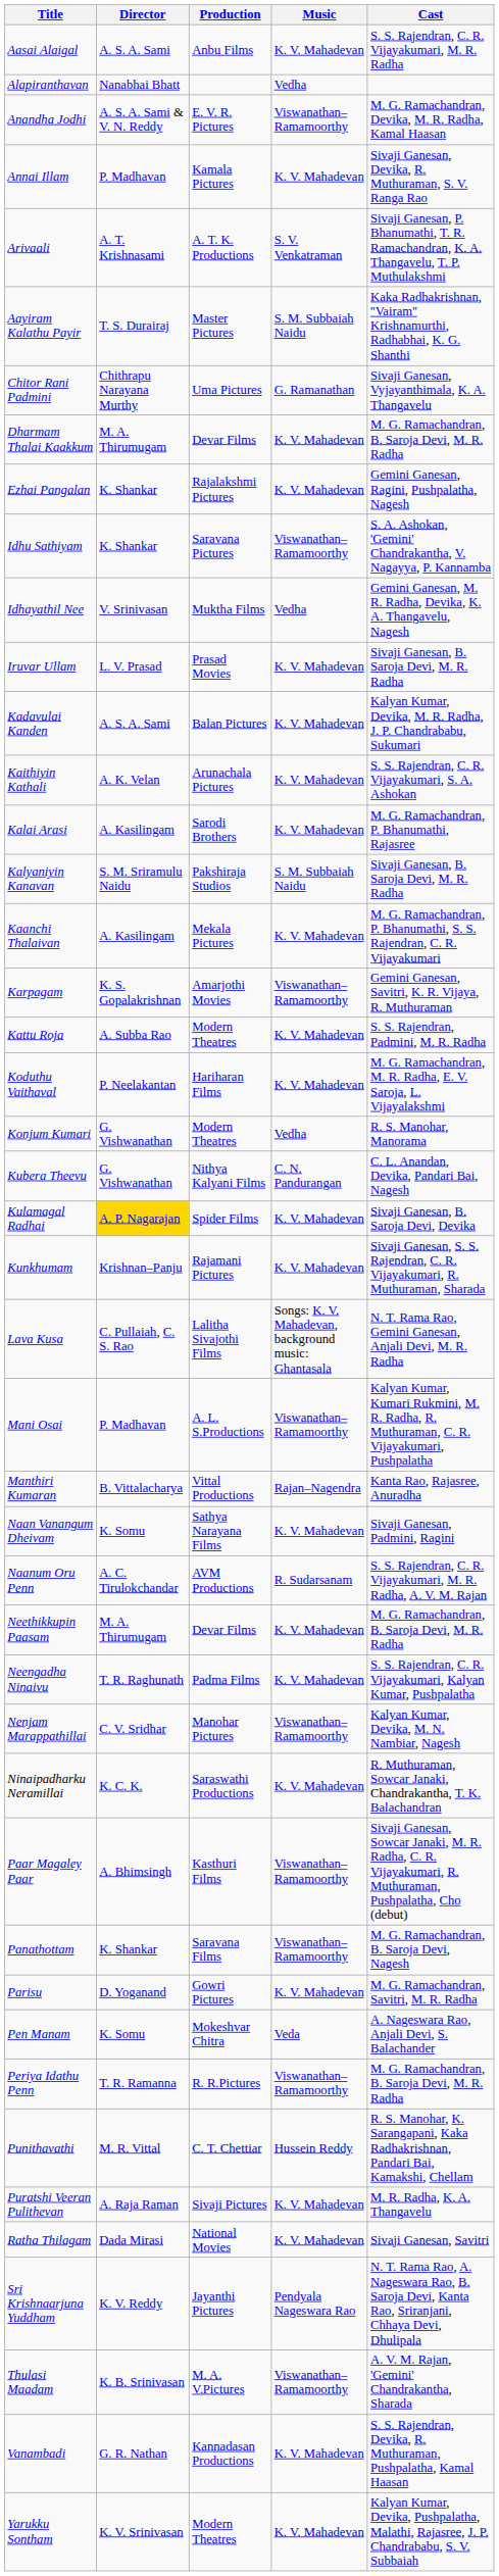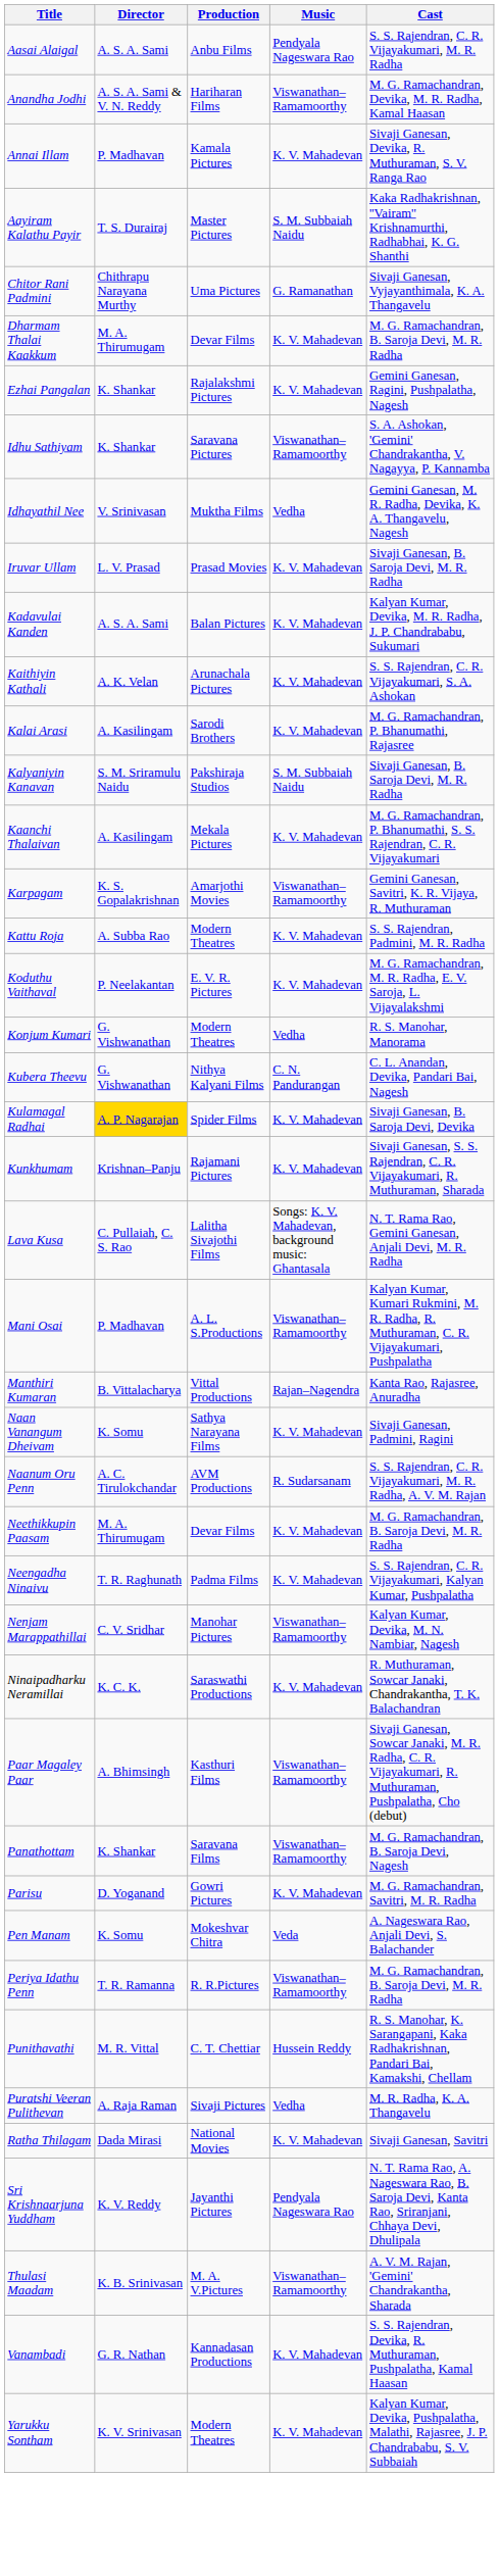 <table class="wikitable">
 <tr>
 <th><a href='#'>Title</a></th>
 <th><a href='#'>Director</a></th>
 <th><a href='#'>Production</a></th>
 <th><a href='#'>Music</a></th>
 <th><a href='#'>Cast</a></th>
 </tr>
 <tr --->
 <td><em><a href='#'>Aasai Alaigal</a></em></td>
 <td><a href='#'>A. S. A. Sami</a></td>
 <td><a href='#'>Anbu Films</a></td>
-<td><a href='#'>K. V. Mahadevan</a></td>
+<td><a href='#'>Pendyala Nageswara Rao</a></td>
 <td><a href='#'>S. S. Rajendran</a>, <a href='#'>C. R. Vijayakumari</a>, <a href='#'>M. R. Radha</a></td>
-</tr>
-<tr --->
-<td><em><a href='#'>Alapiranthavan</a></em><br></td>
-<td><a href='#'>Nanabhai Bhatt</a></td>
-<td></td>
-<td><a href='#'>Vedha</a></td>
-<td></td>
 </tr>
 <tr --->
 <td><em><a href='#'>Anandha Jodhi</a></em></td>
 <td><a href='#'>A. S. A. Sami</a> & <a href='#'>V. N. Reddy</a></td>
-<td><a href='#'>E. V. R. Pictures</a></td>
+<td><a href='#'>Hariharan Films</a></td>
 <td><a href='#'>Viswanathan–Ramamoorthy</a></td>
 <td><a href='#'>M. G. Ramachandran</a>, <a href='#'>Devika</a>, <a href='#'>M. R. Radha</a>, <a href='#'>Kamal Haasan</a></td>
 </tr>
 <tr --->
 <td><em><a href='#'>Annai Illam</a></em></td>
 <td><a href='#'>P. Madhavan</a></td>
 <td><a href='#'>Kamala Pictures</a></td>
 <td><a href='#'>K. V. Mahadevan</a></td>
 <td><a href='#'>Sivaji Ganesan</a>, <a href='#'>Devika</a>, <a href='#'>R. Muthuraman</a>, <a href='#'>S. V. Ranga Rao</a></td>
-</tr>
-<tr --->
-<td><em><a href='#'>Arivaali</a></em></td>
-<td><a href='#'>A. T. Krishnasami</a></td>
-<td><a href='#'>A. T. K. Productions</a></td>
-<td><a href='#'>S. V. Venkatraman</a></td>
-<td><a href='#'>Sivaji Ganesan</a>, <a href='#'>P. Bhanumathi</a>, <a href='#'>T. R. Ramachandran</a>, <a href='#'>K. A. Thangavelu</a>, <a href='#'>T. P. Muthulakshmi</a></td>
 </tr>
 <tr --->
 <td><em><a href='#'>Aayiram Kalathu Payir</a></em></td>
 <td><a href='#'>T. S. Durairaj</a></td>
 <td><a href='#'>Master Pictures</a></td>
 <td><a href='#'>S. M. Subbaiah Naidu</a></td>
 <td><a href='#'>Kaka Radhakrishnan</a>, <a href='#'>''Vairam'' Krishnamurthi</a>, <a href='#'>Radhabhai</a>, <a href='#'>K. G. Shanthi</a></td>
 </tr>
 <tr --->
 <td><em><a href='#'>Chitor Rani Padmini</a></em></td>
 <td><a href='#'>Chithrapu Narayana Murthy</a></td>
 <td><a href='#'>Uma Pictures</a></td>
 <td><a href='#'>G. Ramanathan</a></td>
 <td><a href='#'>Sivaji Ganesan</a>, <a href='#'>Vyjayanthimala</a>, <a href='#'>K. A. Thangavelu</a></td>
 </tr>
 <tr --->
 <td><em><a href='#'>Dharmam Thalai Kaakkum</a></em></td>
 <td><a href='#'>M. A. Thirumugam</a></td>
 <td><a href='#'>Devar Films</a></td>
 <td><a href='#'>K. V. Mahadevan</a></td>
 <td><a href='#'>M. G. Ramachandran</a>, <a href='#'>B. Saroja Devi</a>, <a href='#'>M. R. Radha</a></td>
 </tr>
 <tr --->
 <td><em><a href='#'>Ezhai Pangalan</a></em></td>
 <td><a href='#'>K. Shankar</a></td>
 <td><a href='#'>Rajalakshmi Pictures</a></td>
 <td><a href='#'>K. V. Mahadevan</a></td>
 <td><a href='#'>Gemini Ganesan</a>, <a href='#'>Ragini</a>, <a href='#'>Pushpalatha</a>, <a href='#'>Nagesh</a></td>
 </tr>
 <tr --->
 <td><em><a href='#'>Idhu Sathiyam</a></em></td>
 <td><a href='#'>K. Shankar</a></td>
 <td><a href='#'>Saravana Pictures</a></td>
 <td><a href='#'>Viswanathan–Ramamoorthy</a></td>
 <td><a href='#'>S. A. Ashokan</a>, <a href='#'>'Gemini' Chandrakantha</a>, <a href='#'>V. Nagayya</a>, <a href='#'>P. Kannamba</a></td>
 </tr>
 <tr --->
 <td><em><a href='#'>Idhayathil Nee</a></em></td>
 <td><a href='#'>V. Srinivasan</a></td>
 <td><a href='#'>Muktha Films</a></td>
 <td><a href='#'>Vedha</a></td>
 <td><a href='#'>Gemini Ganesan</a>, <a href='#'>M. R. Radha</a>, <a href='#'>Devika</a>, <a href='#'>K. A. Thangavelu</a>, <a href='#'>Nagesh</a></td>
 </tr>
 <tr --->
 <td><em><a href='#'>Iruvar Ullam</a></em></td>
 <td><a href='#'>L. V. Prasad</a></td>
 <td><a href='#'>Prasad Movies</a></td>
 <td><a href='#'>K. V. Mahadevan</a></td>
 <td><a href='#'>Sivaji Ganesan</a>, <a href='#'>B. Saroja Devi</a>, <a href='#'>M. R. Radha</a></td>
 </tr>
 <tr --->
 <td><em><a href='#'>Kadavulai Kanden</a></em></td>
 <td><a href='#'>A. S. A. Sami</a></td>
 <td><a href='#'>Balan Pictures</a></td>
 <td><a href='#'>K. V. Mahadevan</a></td>
 <td><a href='#'>Kalyan Kumar</a>, <a href='#'>Devika</a>, <a href='#'>M. R. Radha</a>, <a href='#'>J. P. Chandrababu</a>, <a href='#'>Sukumari</a></td>
 </tr>
 <tr --->
 <td><em><a href='#'>Kaithiyin Kathali</a></em></td>
 <td><a href='#'>A. K. Velan</a></td>
 <td><a href='#'>Arunachala Pictures</a></td>
 <td><a href='#'>K. V. Mahadevan</a></td>
 <td><a href='#'>S. S. Rajendran</a>, <a href='#'>C. R. Vijayakumari</a>, <a href='#'>S. A. Ashokan</a></td>
 </tr>
 <tr --->
 <td><em><a href='#'>Kalai Arasi</a></em></td>
 <td><a href='#'>A. Kasilingam</a></td>
 <td><a href='#'>Sarodi Brothers</a></td>
 <td><a href='#'>K. V. Mahadevan</a></td>
 <td><a href='#'>M. G. Ramachandran</a>, <a href='#'>P. Bhanumathi</a>, <a href='#'>Rajasree</a></td>
 </tr>
 <tr --->
 <td><em><a href='#'>Kalyaniyin Kanavan</a></em></td>
 <td><a href='#'>S. M. Sriramulu Naidu</a></td>
 <td><a href='#'>Pakshiraja Studios</a></td>
 <td><a href='#'>S. M. Subbaiah Naidu</a></td>
 <td><a href='#'>Sivaji Ganesan</a>, <a href='#'>B. Saroja Devi</a>, <a href='#'>M. R. Radha</a></td>
 </tr>
 <tr --->
 <td><em><a href='#'>Kaanchi Thalaivan</a></em></td>
 <td><a href='#'>A. Kasilingam</a></td>
 <td><a href='#'>Mekala Pictures</a></td>
 <td><a href='#'>K. V. Mahadevan</a></td>
 <td><a href='#'>M. G. Ramachandran</a>, <a href='#'>P. Bhanumathi</a>, <a href='#'>S. S. Rajendran</a>, <a href='#'>C. R. Vijayakumari</a></td>
 </tr>
 <tr --->
 <td><em><a href='#'>Karpagam</a></em></td>
 <td><a href='#'>K. S. Gopalakrishnan</a></td>
 <td><a href='#'>Amarjothi Movies</a></td>
 <td><a href='#'>Viswanathan–Ramamoorthy</a></td>
 <td><a href='#'>Gemini Ganesan</a>, <a href='#'>Savitri</a>, <a href='#'>K. R. Vijaya</a>, <a href='#'>R. Muthuraman</a></td>
 </tr>
 <tr --->
 <td><em><a href='#'>Kattu Roja</a></em></td>
 <td><a href='#'>A. Subba Rao</a></td>
 <td><a href='#'>Modern Theatres</a></td>
 <td><a href='#'>K. V. Mahadevan</a></td>
 <td><a href='#'>S. S. Rajendran</a>, <a href='#'>Padmini</a>, <a href='#'>M. R. Radha</a></td>
 </tr>
 <tr --->
 <td><em><a href='#'>Koduthu Vaithaval</a></em></td>
 <td><a href='#'>P. Neelakantan</a></td>
-<td><a href='#'>Hariharan Films</a></td>
+<td><a href='#'>E. V. R. Pictures</a></td>
 <td><a href='#'>K. V. Mahadevan</a></td>
 <td><a href='#'>M. G. Ramachandran</a>, <a href='#'>M. R. Radha</a>, <a href='#'>E. V. Saroja</a>, <a href='#'>L. Vijayalakshmi</a></td>
 </tr>
 <tr --->
 <td><em><a href='#'>Konjum Kumari</a></em></td>
 <td><a href='#'>G. Vishwanathan</a></td>
 <td><a href='#'>Modern Theatres</a></td>
 <td><a href='#'>Vedha</a></td>
 <td><a href='#'>R. S. Manohar</a>, <a href='#'>Manorama</a></td>
 </tr>
 <tr --->
 <td><em><a href='#'>Kubera Theevu</a></em></td>
 <td><a href='#'>G. Vishwanathan</a></td>
 <td><a href='#'>Nithya Kalyani Films</a></td>
 <td><a href='#'>C. N. Pandurangan</a></td>
 <td><a href='#'>C. L. Anandan</a>, <a href='#'>Devika</a>, <a href='#'>Pandari Bai</a>, <a href='#'>Nagesh</a></td>
 </tr>
 <tr --->
 <td><em><a href='#'>Kulamagal Radhai</a></em></td>
 <td style="background: gold;"><a href='#'>A. P. Nagarajan</a></td>
 <td><a href='#'>Spider Films</a></td>
 <td><a href='#'>K. V. Mahadevan</a></td>
 <td><a href='#'>Sivaji Ganesan</a>, <a href='#'>B. Saroja Devi</a>, <a href='#'>Devika</a></td>
 </tr>
 <tr --->
 <td><em><a href='#'>Kunkhumam</a></em></td>
 <td><a href='#'>Krishnan–Panju</a></td>
 <td><a href='#'>Rajamani Pictures</a></td>
 <td><a href='#'>K. V. Mahadevan</a></td>
 <td><a href='#'>Sivaji Ganesan</a>, <a href='#'>S. S. Rajendran</a>, <a href='#'>C. R. Vijayakumari</a>, <a href='#'>R. Muthuraman</a>, <a href='#'>Sharada</a></td>
 </tr>
 <tr --->
 <td><em><a href='#'>Lava Kusa</a></em></td>
 <td><a href='#'>C. Pullaiah</a>, <a href='#'>C. S. Rao</a></td>
 <td><a href='#'>Lalitha Sivajothi Films</a></td>
 <td>Songs: <a href='#'>K. V. Mahadevan</a>, background music: <a href='#'>Ghantasala</a></td>
 <td><a href='#'>N. T. Rama Rao</a>, <a href='#'>Gemini Ganesan</a>, <a href='#'>Anjali Devi</a>, <a href='#'>M. R. Radha</a></td>
 </tr>
 <tr --->
 <td><em><a href='#'>Mani Osai</a></em></td>
 <td><a href='#'>P. Madhavan</a></td>
 <td><a href='#'>A. L. S.Productions</a></td>
 <td><a href='#'>Viswanathan–Ramamoorthy</a></td>
 <td><a href='#'>Kalyan Kumar</a>, <a href='#'>Kumari Rukmini</a>, <a href='#'>M. R. Radha</a>, <a href='#'>R. Muthuraman</a>, <a href='#'>C. R. Vijayakumari</a>, <a href='#'>Pushpalatha</a></td>
 </tr>
 <tr --->
 <td><em><a href='#'>Manthiri Kumaran</a></em></td>
 <td><a href='#'>B. Vittalacharya</a></td>
 <td><a href='#'>Vittal Productions</a></td>
 <td><a href='#'>Rajan–Nagendra</a></td>
 <td><a href='#'>Kanta Rao</a>, <a href='#'>Rajasree</a>, <a href='#'>Anuradha</a></td>
 </tr>
 <tr --->
 <td><em><a href='#'>Naan Vanangum Dheivam</a></em></td>
 <td><a href='#'>K. Somu</a></td>
 <td><a href='#'>Sathya Narayana Films</a></td>
 <td><a href='#'>K. V. Mahadevan</a></td>
 <td><a href='#'>Sivaji Ganesan</a>, <a href='#'>Padmini</a>, <a href='#'>Ragini</a></td>
 </tr>
 <tr --->
 <td><em><a href='#'>Naanum Oru Penn</a></em></td>
 <td><a href='#'>A. C. Tirulokchandar</a></td>
 <td><a href='#'>AVM Productions</a></td>
 <td><a href='#'>R. Sudarsanam</a></td>
 <td><a href='#'>S. S. Rajendran</a>, <a href='#'>C. R. Vijayakumari</a>, <a href='#'>M. R. Radha</a>, <a href='#'>A. V. M. Rajan</a></td>
 </tr>
 <tr --->
 <td><em><a href='#'>Neethikkupin Paasam</a></em></td>
 <td><a href='#'>M. A. Thirumugam</a></td>
 <td><a href='#'>Devar Films</a></td>
 <td><a href='#'>K. V. Mahadevan</a></td>
 <td><a href='#'>M. G. Ramachandran</a>, <a href='#'>B. Saroja Devi</a>, <a href='#'>M. R. Radha</a></td>
 </tr>
 <tr --->
 <td><em><a href='#'>Neengadha Ninaivu</a></em></td>
 <td><a href='#'>T. R. Raghunath</a></td>
 <td><a href='#'>Padma Films</a></td>
 <td><a href='#'>K. V. Mahadevan</a></td>
 <td><a href='#'>S. S. Rajendran</a>, <a href='#'>C. R. Vijayakumari</a>, <a href='#'>Kalyan Kumar</a>, <a href='#'>Pushpalatha</a></td>
 </tr>
 <tr --->
 <td><em><a href='#'>Nenjam Marappathillai</a></em></td>
 <td><a href='#'>C. V. Sridhar</a></td>
 <td><a href='#'>Manohar Pictures</a></td>
 <td><a href='#'>Viswanathan–Ramamoorthy</a></td>
 <td><a href='#'>Kalyan Kumar</a>, <a href='#'>Devika</a>, <a href='#'>M. N. Nambiar</a>, <a href='#'>Nagesh</a></td>
 </tr>
 <tr --->
 <td><em>Ninaipadharku Neramillai</em></td>
 <td><a href='#'>K. C. K.</a></td>
 <td><a href='#'>Saraswathi Productions</a></td>
 <td><a href='#'>K. V. Mahadevan</a></td>
 <td><a href='#'>R. Muthuraman</a>, <a href='#'>Sowcar Janaki</a>, Chandrakantha, <a href='#'>T. K. Balachandran</a></td>
 </tr>
 <tr --->
 <td><em><a href='#'>Paar Magaley Paar</a></em></td>
 <td><a href='#'>A. Bhimsingh</a></td>
 <td><a href='#'>Kasthuri Films</a></td>
 <td><a href='#'>Viswanathan–Ramamoorthy</a></td>
 <td><a href='#'>Sivaji Ganesan</a>, <a href='#'>Sowcar Janaki</a>, <a href='#'>M. R. Radha</a>, <a href='#'>C. R. Vijayakumari</a>, <a href='#'>R. Muthuraman</a>, <a href='#'>Pushpalatha</a>, <a href='#'>Cho</a> (debut)</td>
 </tr>
 <tr --->
 <td><em><a href='#'>Panathottam</a></em></td>
 <td><a href='#'>K. Shankar</a></td>
 <td><a href='#'>Saravana Films</a></td>
 <td><a href='#'>Viswanathan–Ramamoorthy</a></td>
 <td><a href='#'>M. G. Ramachandran</a>, <a href='#'>B. Saroja Devi</a>, <a href='#'>Nagesh</a></td>
 </tr>
 <tr --->
 <td><em><a href='#'>Parisu</a></em></td>
 <td><a href='#'>D. Yoganand</a></td>
 <td><a href='#'>Gowri Pictures</a></td>
 <td><a href='#'>K. V. Mahadevan</a></td>
 <td><a href='#'>M. G. Ramachandran</a>, <a href='#'>Savitri</a>, <a href='#'>M. R. Radha</a></td>
 </tr>
 <tr --->
 <td><em><a href='#'>Pen Manam</a></em></td>
 <td><a href='#'>K. Somu</a></td>
 <td><a href='#'>Mokeshvar Chitra</a></td>
 <td><a href='#'>Veda</a></td>
 <td><a href='#'>A. Nageswara Rao</a>, <a href='#'>Anjali Devi</a>, <a href='#'>S. Balachander</a></td>
 </tr>
 <tr --->
 <td><em><a href='#'>Periya Idathu Penn</a></em></td>
 <td><a href='#'>T. R. Ramanna</a></td>
 <td><a href='#'>R. R.Pictures</a></td>
 <td><a href='#'>Viswanathan–Ramamoorthy</a></td>
 <td><a href='#'>M. G. Ramachandran</a>, <a href='#'>B. Saroja Devi</a>, <a href='#'>M. R. Radha</a></td>
 </tr>
 <tr --->
 <td><em><a href='#'>Punithavathi</a></em></td>
 <td><a href='#'>M. R. Vittal</a></td>
 <td><a href='#'>C. T. Chettiar</a></td>
 <td><a href='#'>Hussein Reddy</a></td>
 <td><a href='#'>R. S. Manohar</a>, <a href='#'>K. Sarangapani</a>, <a href='#'>Kaka Radhakrishnan</a>, <a href='#'>Pandari Bai</a>, <a href='#'>Kamakshi</a>, <a href='#'>Chellam</a></td>
 </tr>
 <tr>
 <td><em><a href='#'>Puratshi Veeran Pulithevan</a></em></td>
 <td><a href='#'>A. Raja Raman</a></td>
 <td><a href='#'>Sivaji Pictures</a></td>
-<td><a href='#'>K. V. Mahadevan</a></td>
+<td><a href='#'>Vedha</a></td>
 <td><a href='#'>M. R. Radha</a>, <a href='#'>K. A. Thangavelu</a></td>
 </tr>
 <tr>
 <td><em><a href='#'>Ratha Thilagam</a></em></td>
 <td><a href='#'>Dada Mirasi</a></td>
 <td><a href='#'>National Movies</a></td>
 <td><a href='#'>K. V. Mahadevan</a></td>
 <td><a href='#'>Sivaji Ganesan</a>, <a href='#'>Savitri</a></td>
 </tr>
 <tr>
 <td><em><a href='#'>Sri Krishnaarjuna Yuddham</a><br></em></td>
 <td><a href='#'>K. V. Reddy</a></td>
 <td><a href='#'>Jayanthi Pictures</a></td>
 <td><a href='#'>Pendyala Nageswara Rao</a></td>
 <td><a href='#'>N. T. Rama Rao</a>, <a href='#'>A. Nageswara Rao</a>, <a href='#'>B. Saroja Devi</a>, <a href='#'>Kanta Rao</a>, <a href='#'>Sriranjani</a>, <a href='#'>Chhaya Devi</a>, <a href='#'>Dhulipala</a></td>
 </tr>
 <tr>
 <td><em><a href='#'>Thulasi Maadam</a></em></td>
 <td><a href='#'>K. B. Srinivasan</a></td>
 <td><a href='#'>M. A. V.Pictures</a></td>
 <td><a href='#'>Viswanathan–Ramamoorthy</a></td>
 <td><a href='#'>A. V. M. Rajan</a>, <a href='#'>'Gemini' Chandrakantha</a>, <a href='#'>Sharada</a></td>
 </tr>
 <tr --->
 <td><em><a href='#'>Vanambadi</a></em></td>
 <td><a href='#'>G. R. Nathan</a></td>
 <td><a href='#'>Kannadasan Productions</a></td>
 <td><a href='#'>K. V. Mahadevan</a></td>
 <td><a href='#'>S. S. Rajendran</a>, <a href='#'>Devika</a>, <a href='#'>R. Muthuraman</a>, <a href='#'>Pushpalatha</a>, <a href='#'>Kamal Haasan</a></td>
 </tr>
 <tr --->
 <td><em><a href='#'>Yarukku Sontham</a></em></td>
 <td><a href='#'>K. V. Srinivasan</a></td>
 <td><a href='#'>Modern Theatres</a></td>
 <td><a href='#'>K. V. Mahadevan</a></td>
 <td><a href='#'>Kalyan Kumar</a>, <a href='#'>Devika</a>, <a href='#'>Pushpalatha</a>, <a href='#'>Malathi</a>, <a href='#'>Rajasree</a>, <a href='#'>J. P. Chandrababu</a>, <a href='#'>S. V. Subbaiah</a></td>
 </tr>
 </table>
